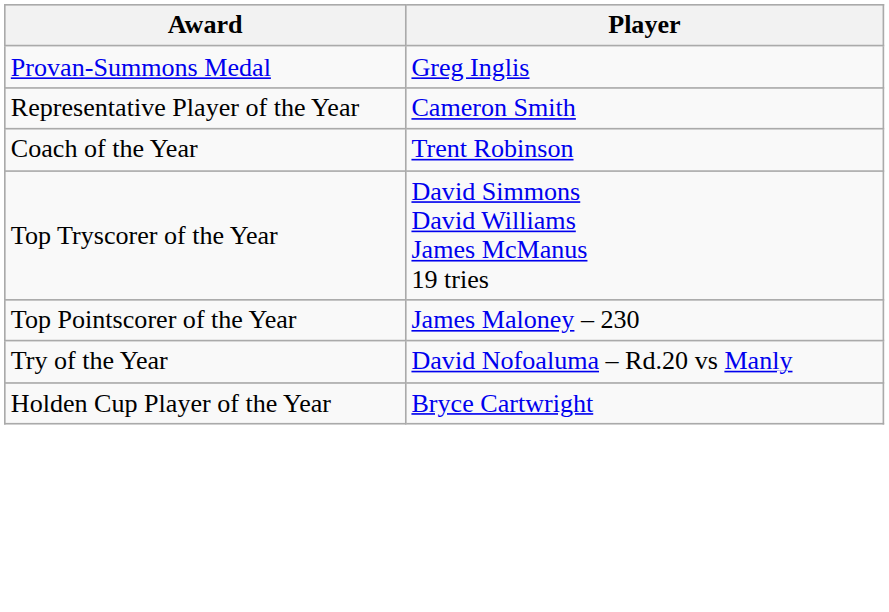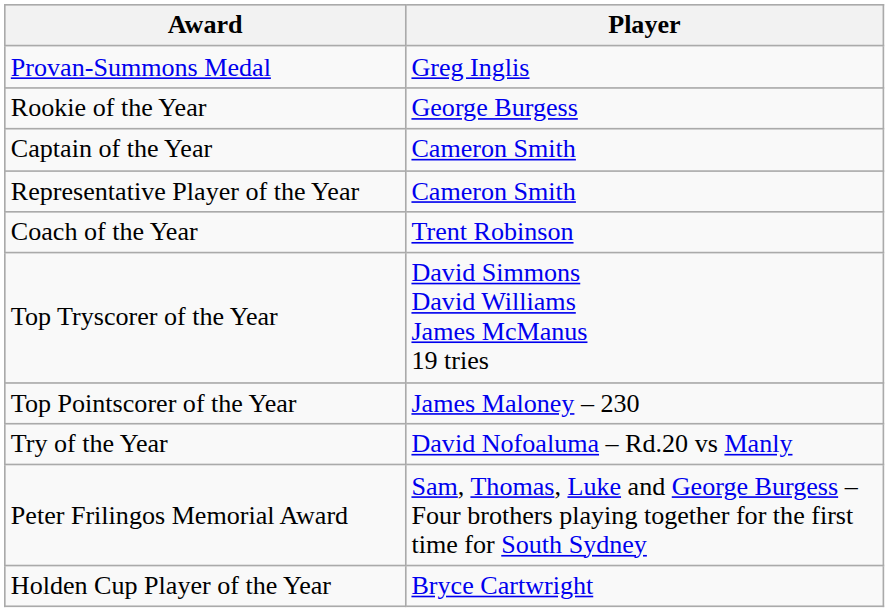 <table class="wikitable" width=540px>
 <tr>
 <th width=200px>Award</th>
 <th width=240px abbr="Player">Player</th>
 </tr>
 <tr>
 <td><a href='#'>Provan-Summons Medal</a></td>
 <td> <a href='#'>Greg Inglis</a></td>
+</tr>
+<tr>
+<td>Rookie of the Year</td>
+<td> <a href='#'>George Burgess</a></td>
+</tr>
+<tr>
+<td>Captain of the Year</td>
+<td> <a href='#'>Cameron Smith</a></td>
 </tr>
 <tr>
 <td>Representative Player of the Year</td>
 <td>  <a href='#'>Cameron Smith</a></td>
 </tr>
 <tr>
 <td>Coach of the Year</td>
 <td> <a href='#'>Trent Robinson</a></td>
 </tr>
 <tr>
 <td>Top Tryscorer of the Year</td>
 <td> <a href='#'>David Simmons</a> <br>  <a href='#'>David Williams</a> <br>  <a href='#'>James McManus</a> <br> 19 tries</td>
 </tr>
 <tr>
 <td>Top Pointscorer of the Year</td>
 <td> <a href='#'>James Maloney</a> – 230</td>
 </tr>
 <tr>
 <td>Try of the Year</td>
 <td> <a href='#'>David Nofoaluma</a> – Rd.20 vs <a href='#'>Manly</a></td>
 </tr>
 <tr>
+<td>Peter Frilingos Memorial Award</td>
+<td> <a href='#'>Sam</a>, <a href='#'>Thomas</a>, <a href='#'>Luke</a> and <a href='#'>George Burgess</a> – Four brothers playing together for the first time for <a href='#'>South Sydney</a></td>
+</tr>
+<tr>
 <td>Holden Cup Player of the Year</td>
 <td> <a href='#'>Bryce Cartwright</a></td>
 </tr>
 </table>
